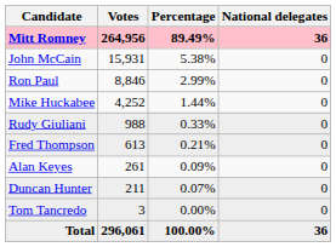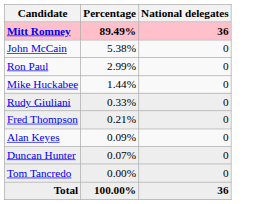 <table class="wikitable" style="text-align:right;">
 <tr>
 <th>Candidate</th>
-<th>Votes</th>
 <th>Percentage</th>
 <th>National delegates</th>
 </tr>
 <tr style="background:pink;">
 <td style="text-align:left;"><strong><a href='#'>Mitt Romney</a></strong></td>
-<td><strong>264,956</strong></td>
 <td><strong>89.49%</strong></td>
 <td><strong>36</strong></td>
 </tr>
 <tr>
 <td style="text-align:left;"><a href='#'>John McCain</a></td>
-<td>15,931</td>
 <td>5.38%</td>
 <td>0</td>
 </tr>
 <tr>
 <td style="text-align:left;"><a href='#'>Ron Paul</a></td>
-<td>8,846</td>
 <td>2.99%</td>
 <td>0</td>
 </tr>
 <tr>
 <td style="text-align:left;"><a href='#'>Mike Huckabee</a></td>
-<td>4,252</td>
 <td>1.44%</td>
 <td>0</td>
 </tr>
 <tr style="background:#eee;">
 <td style="text-align:left;"><a href='#'>Rudy Giuliani</a></td>
-<td>988</td>
 <td>0.33%</td>
 <td>0</td>
 </tr>
 <tr style="background:#eee;">
 <td style="text-align:left;"><a href='#'>Fred Thompson</a></td>
-<td>613</td>
 <td>0.21%</td>
 <td>0</td>
 </tr>
 <tr>
 <td style="text-align:left;"><a href='#'>Alan Keyes</a></td>
-<td>261</td>
 <td>0.09%</td>
 <td>0</td>
 </tr>
 <tr style="background:#eee;">
 <td style="text-align:left;"><a href='#'>Duncan Hunter</a></td>
-<td>211</td>
 <td>0.07%</td>
 <td>0</td>
 </tr>
 <tr style="background:#eee;">
 <td style="text-align:left;"><a href='#'>Tom Tancredo</a></td>
-<td>3</td>
 <td>0.00%</td>
 <td>0</td>
 </tr>
 <tr style="background:#eee;">
 <td><strong>Total</strong></td>
-<td><strong>296,061</strong></td>
 <td><strong>100.00%</strong></td>
 <td><strong>36</strong></td>
 </tr>
 </table>
